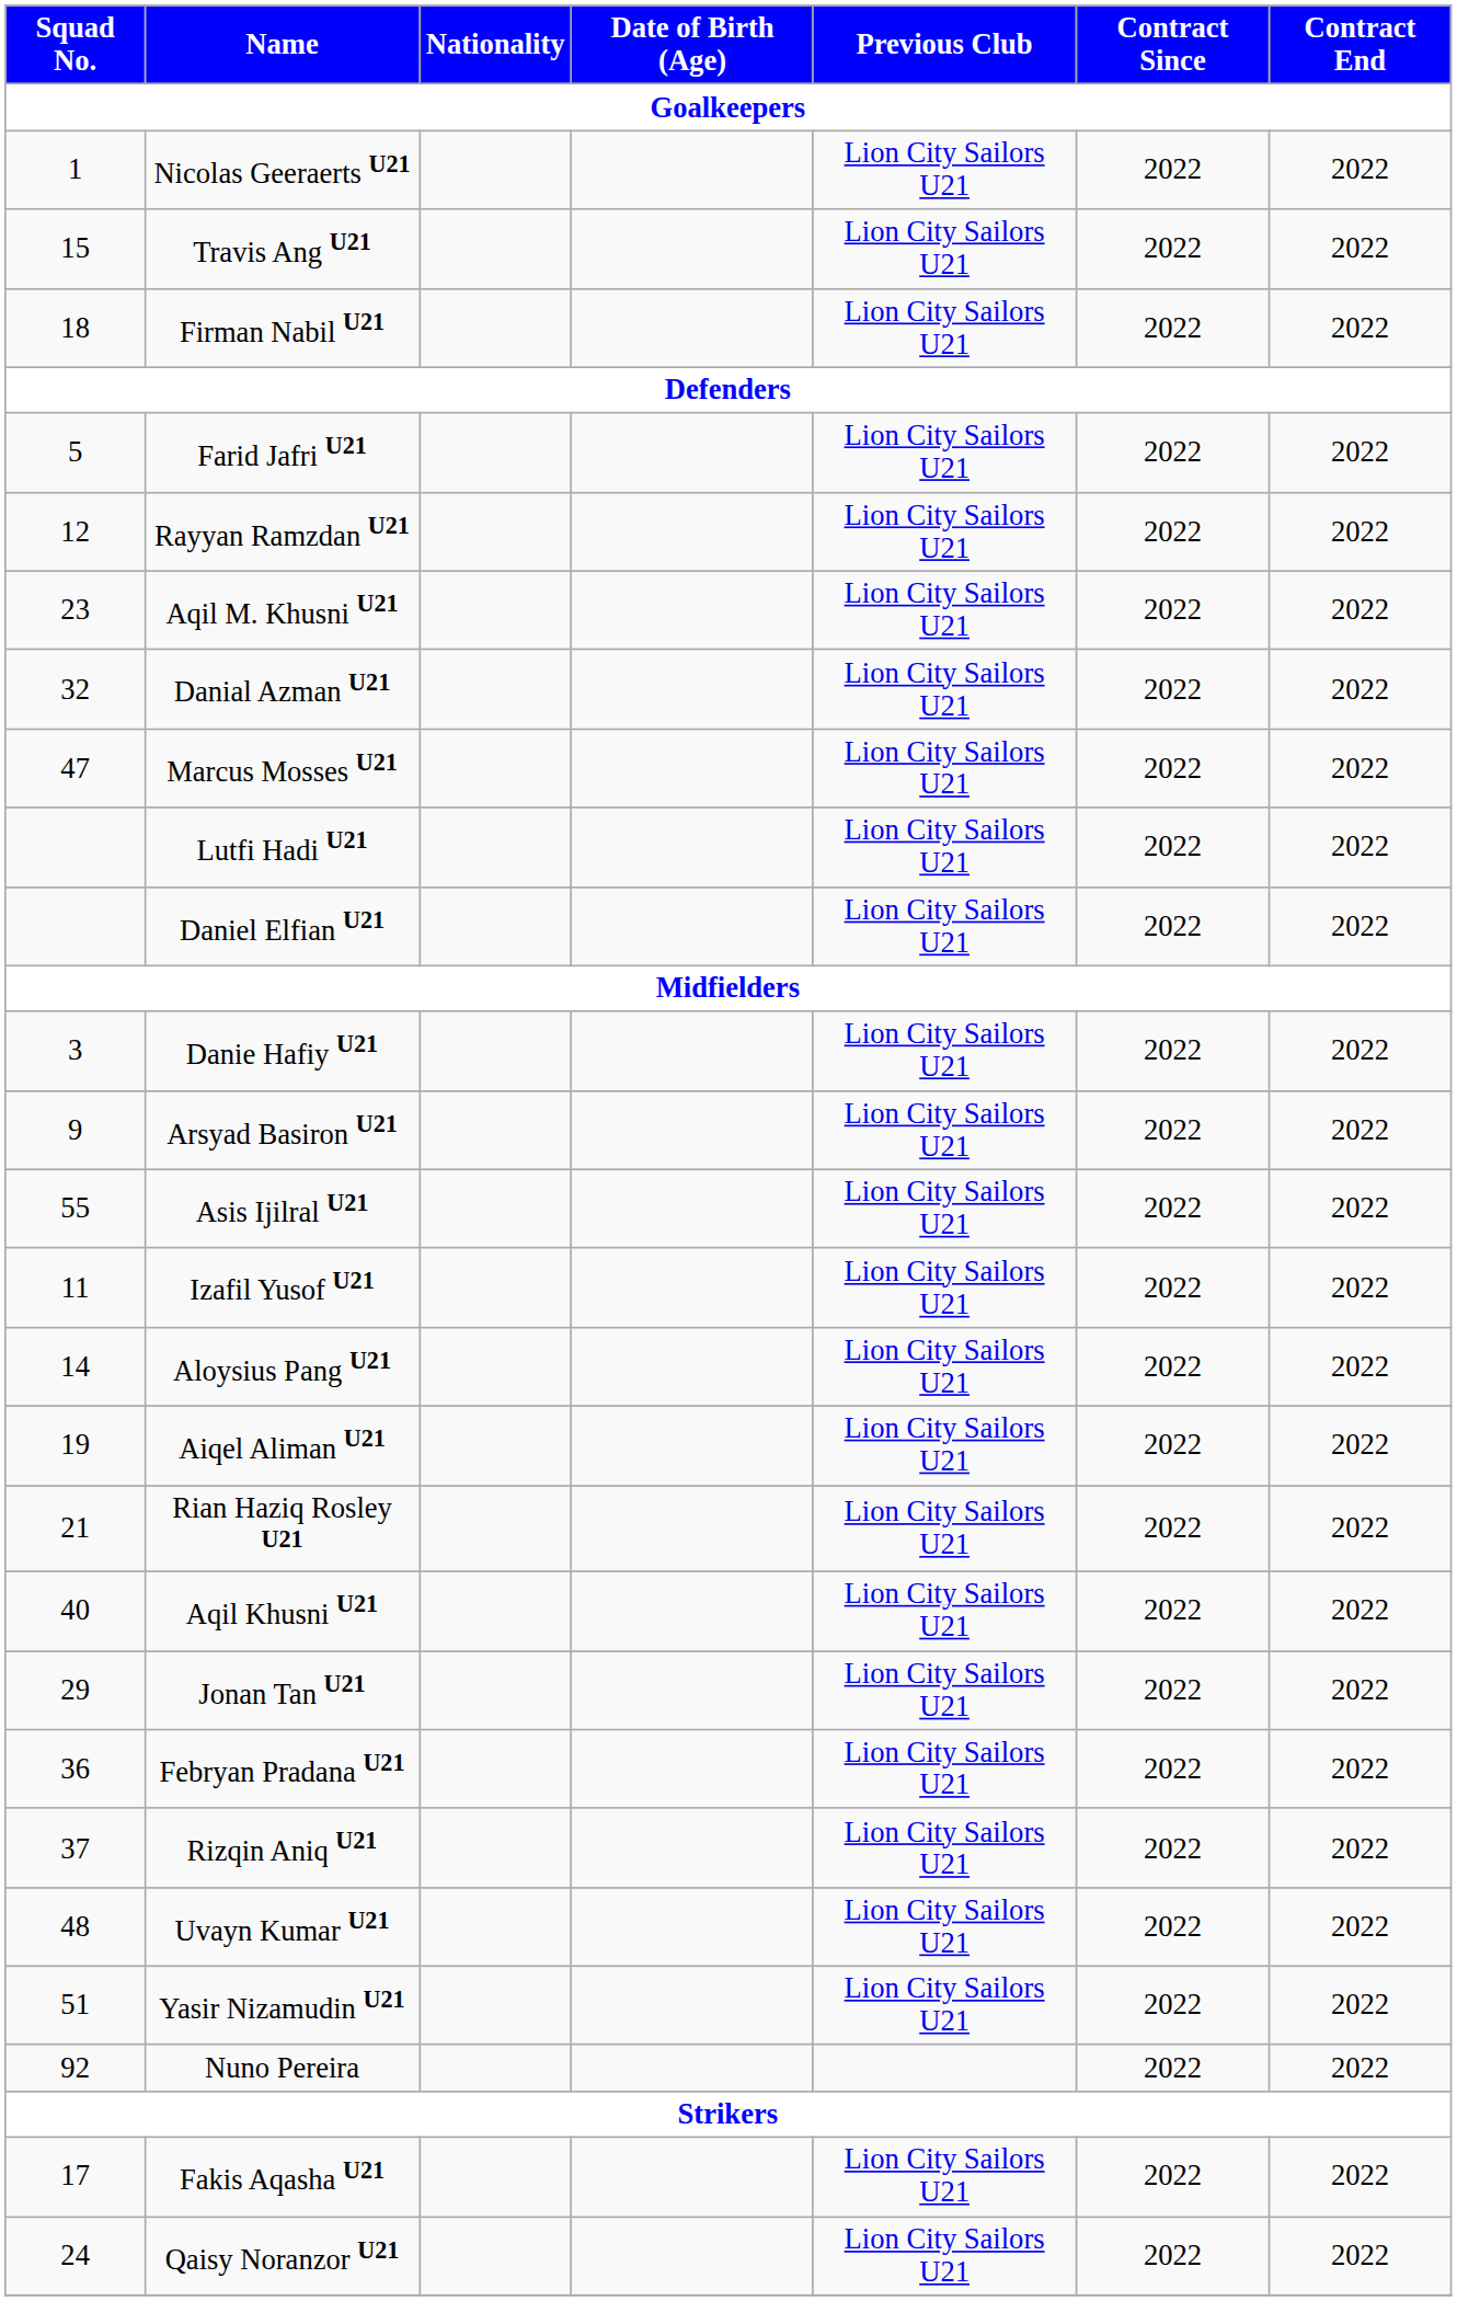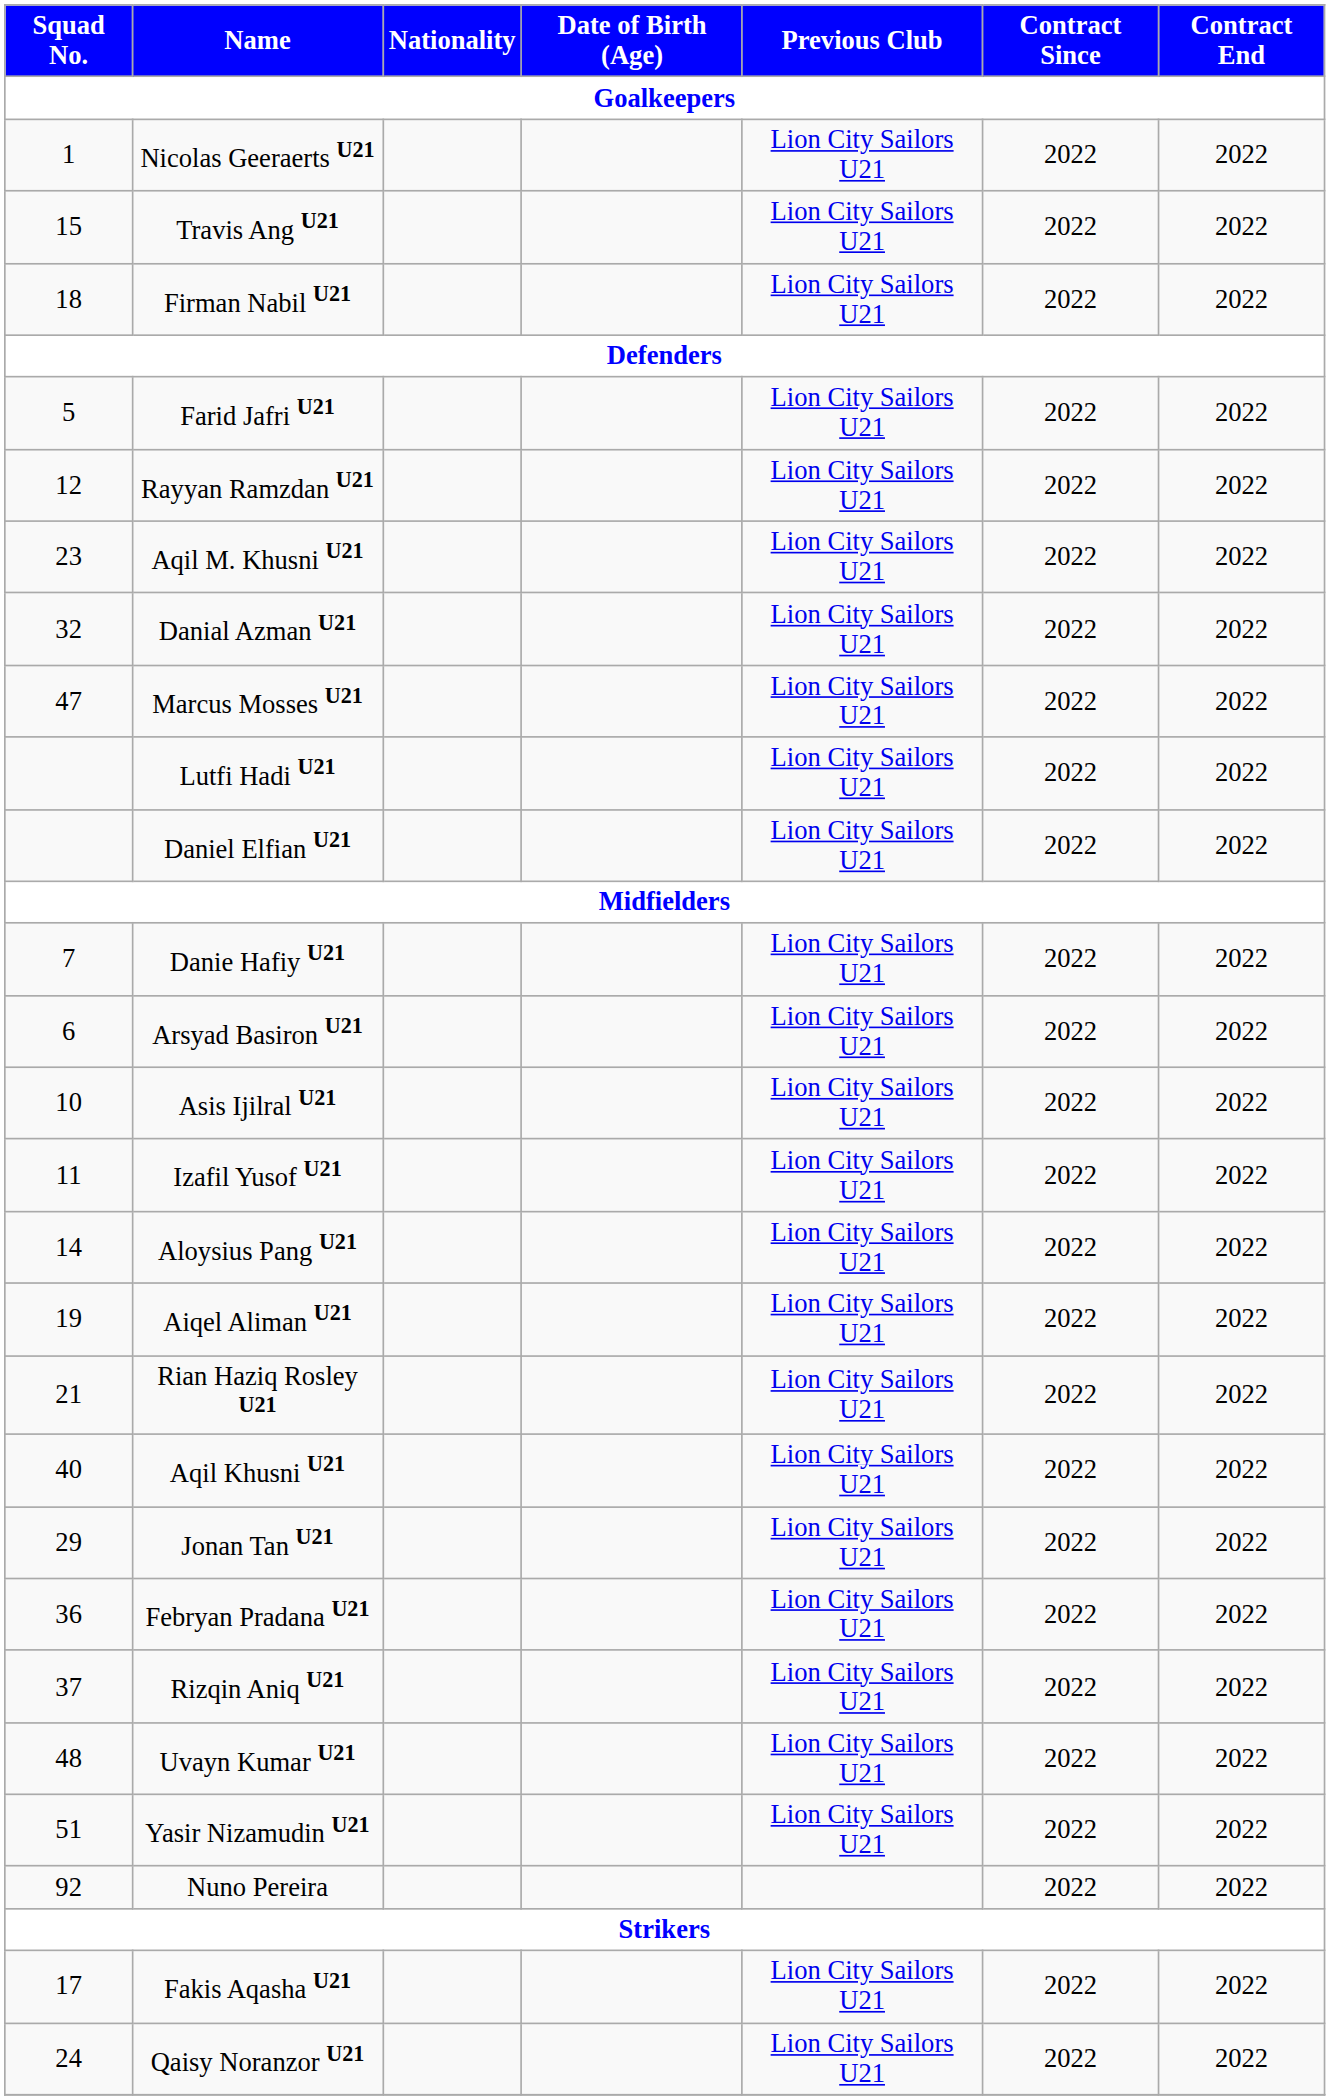 <table class="wikitable" style="text-align:center; font-size:100%; width:90%;">
 <tr>
 <th style="background:Blue; color:white; text-align:center;">Squad No.</th>
 <th style="background:Blue; color:white; text-align:center;">Name</th>
 <th style="background:Blue; color:white; text-align:center;">Nationality</th>
 <th style="background:Blue; color:white; text-align:center;">Date of Birth (Age)</th>
 <th style="background:Blue; color:white; text-align:center;">Previous Club</th>
 <th style="background:Blue; color:white; text-align:center;">Contract Since</th>
 <th style="background:Blue; color:white; text-align:center;">Contract End</th>
 </tr>
 <tr>
 <th colspan="8" style="background:white; color:blue; text-align:center">Goalkeepers</th>
 </tr>
 <tr>
 <td>1</td>
 <td>Nicolas Geeraerts <sup><strong>U21</strong></sup></td>
 <td></td>
 <td></td>
 <td> <a href='#'>Lion City Sailors U21</a></td>
 <td>2022</td>
 <td>2022</td>
 </tr>
 <tr>
 <td>15</td>
 <td>Travis Ang <sup><strong>U21</strong></sup></td>
 <td></td>
 <td></td>
 <td> <a href='#'>Lion City Sailors U21</a></td>
 <td>2022</td>
 <td>2022</td>
 </tr>
 <tr>
 <td>18</td>
 <td>Firman Nabil <sup><strong>U21</strong></sup></td>
 <td></td>
 <td></td>
 <td> <a href='#'>Lion City Sailors U21</a></td>
 <td>2022</td>
 <td>2022</td>
 </tr>
 <tr>
 <th colspan="8" style="background:white; color:blue; text-align:center">Defenders</th>
 </tr>
 <tr>
 <td>5</td>
 <td>Farid Jafri <sup><strong>U21</strong></sup></td>
 <td></td>
 <td></td>
 <td> <a href='#'>Lion City Sailors U21</a></td>
 <td>2022</td>
 <td>2022</td>
 </tr>
 <tr>
 <td>12</td>
 <td>Rayyan Ramzdan <sup><strong>U21</strong></sup></td>
 <td></td>
 <td></td>
 <td> <a href='#'>Lion City Sailors U21</a></td>
 <td>2022</td>
 <td>2022</td>
 </tr>
 <tr>
 <td>23</td>
 <td>Aqil M. Khusni <sup><strong>U21</strong></sup></td>
 <td></td>
 <td></td>
 <td> <a href='#'>Lion City Sailors U21</a></td>
 <td>2022</td>
 <td>2022</td>
 </tr>
 <tr>
 <td>32</td>
 <td>Danial Azman <sup><strong>U21</strong></sup></td>
 <td></td>
 <td></td>
 <td> <a href='#'>Lion City Sailors U21</a></td>
 <td>2022</td>
 <td>2022</td>
 </tr>
 <tr>
 <td>47</td>
 <td>Marcus Mosses <sup><strong>U21</strong></sup></td>
 <td></td>
 <td></td>
 <td> <a href='#'>Lion City Sailors U21</a></td>
 <td>2022</td>
 <td>2022</td>
 </tr>
 <tr>
 <td></td>
 <td>Lutfi Hadi <sup><strong>U21</strong></sup></td>
 <td></td>
 <td></td>
 <td> <a href='#'>Lion City Sailors U21</a></td>
 <td>2022</td>
 <td>2022</td>
 </tr>
 <tr>
 <td></td>
 <td>Daniel Elfian  <sup><strong>U21</strong></sup></td>
 <td></td>
 <td></td>
 <td> <a href='#'>Lion City Sailors U21</a></td>
 <td>2022</td>
 <td>2022</td>
 </tr>
 <tr>
 <th colspan="8" style="background:white; color:blue; text-align:center">Midfielders</th>
 </tr>
 <tr>
-<td>3</td>
+<td>7</td>
 <td>Danie Hafiy <sup><strong>U21</strong></sup></td>
 <td></td>
 <td></td>
 <td> <a href='#'>Lion City Sailors U21</a></td>
 <td>2022</td>
 <td>2022</td>
 </tr>
 <tr>
-<td>9</td>
+<td>6</td>
 <td>Arsyad Basiron <sup><strong>U21</strong></sup></td>
 <td></td>
 <td></td>
 <td> <a href='#'>Lion City Sailors U21</a></td>
 <td>2022</td>
 <td>2022</td>
 </tr>
 <tr>
-<td>55</td>
+<td>10</td>
 <td>Asis Ijilral <sup><strong>U21</strong></sup></td>
 <td></td>
 <td></td>
 <td> <a href='#'>Lion City Sailors U21</a></td>
 <td>2022</td>
 <td>2022</td>
 </tr>
 <tr>
 <td>11</td>
 <td>Izafil Yusof <sup><strong>U21</strong></sup></td>
 <td></td>
 <td></td>
 <td> <a href='#'>Lion City Sailors U21</a></td>
 <td>2022</td>
 <td>2022</td>
 </tr>
 <tr>
 <td>14</td>
 <td>Aloysius Pang <sup><strong>U21</strong></sup></td>
 <td></td>
 <td></td>
 <td> <a href='#'>Lion City Sailors U21</a></td>
 <td>2022</td>
 <td>2022</td>
 </tr>
 <tr>
 <td>19</td>
 <td>Aiqel Aliman <sup><strong>U21</strong></sup></td>
 <td></td>
 <td></td>
 <td> <a href='#'>Lion City Sailors U21</a></td>
 <td>2022</td>
 <td>2022</td>
 </tr>
 <tr>
 <td>21</td>
 <td>Rian Haziq Rosley <sup><strong>U21</strong></sup></td>
 <td></td>
 <td></td>
 <td> <a href='#'>Lion City Sailors U21</a></td>
 <td>2022</td>
 <td>2022</td>
 </tr>
 <tr>
 <td>40</td>
 <td>Aqil Khusni <sup><strong>U21</strong></sup></td>
 <td></td>
 <td></td>
 <td> <a href='#'>Lion City Sailors U21</a></td>
 <td>2022</td>
 <td>2022</td>
 </tr>
 <tr>
 <td>29</td>
 <td>Jonan Tan <sup><strong>U21</strong></sup></td>
 <td></td>
 <td></td>
 <td> <a href='#'>Lion City Sailors U21</a></td>
 <td>2022</td>
 <td>2022</td>
 </tr>
 <tr>
 <td>36</td>
 <td>Febryan Pradana <sup><strong>U21</strong></sup></td>
 <td></td>
 <td></td>
 <td> <a href='#'>Lion City Sailors U21</a></td>
 <td>2022</td>
 <td>2022</td>
 </tr>
 <tr>
 <td>37</td>
 <td>Rizqin Aniq <sup><strong>U21</strong></sup></td>
 <td></td>
 <td></td>
 <td> <a href='#'>Lion City Sailors U21</a></td>
 <td>2022</td>
 <td>2022</td>
 </tr>
 <tr>
 <td>48</td>
 <td>Uvayn Kumar <sup><strong>U21</strong></sup></td>
 <td></td>
 <td></td>
 <td> <a href='#'>Lion City Sailors U21</a></td>
 <td>2022</td>
 <td>2022</td>
 </tr>
 <tr>
 <td>51</td>
 <td>Yasir Nizamudin <sup><strong>U21</strong></sup></td>
 <td></td>
 <td></td>
 <td> <a href='#'>Lion City Sailors U21</a></td>
 <td>2022</td>
 <td>2022</td>
 </tr>
 <tr>
 <td>92</td>
 <td>Nuno Pereira</td>
 <td></td>
 <td></td>
 <td></td>
 <td>2022</td>
 <td>2022</td>
 </tr>
 <tr>
 <th colspan="8" style="background:white; color:blue; text-align:center">Strikers</th>
 </tr>
 <tr>
 <td>17</td>
 <td>Fakis Aqasha <sup><strong>U21</strong></sup></td>
 <td></td>
 <td></td>
 <td> <a href='#'>Lion City Sailors U21</a></td>
 <td>2022</td>
 <td>2022</td>
 </tr>
 <tr>
 <td>24</td>
 <td>Qaisy Noranzor <sup><strong>U21</strong></sup></td>
 <td></td>
 <td></td>
 <td> <a href='#'>Lion City Sailors U21</a></td>
 <td>2022</td>
 <td>2022</td>
 </tr>
 <tr>
 </tr>
 </table>
